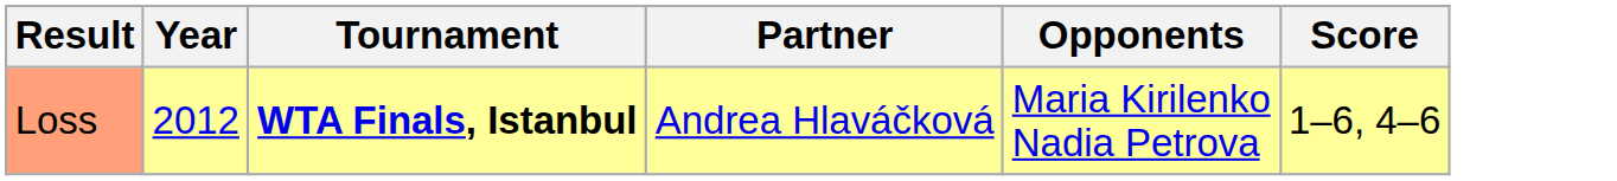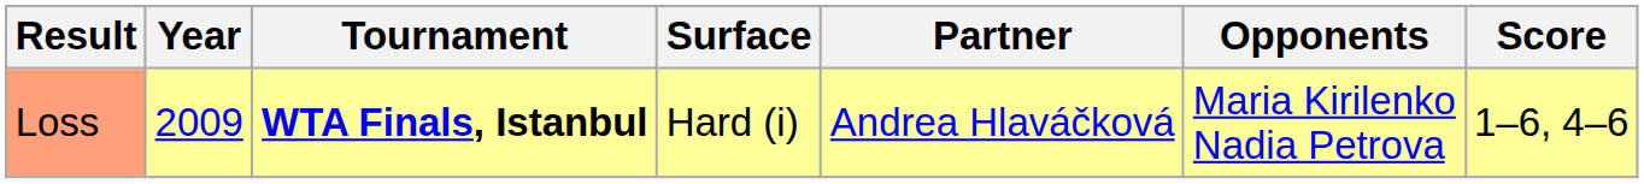 <table class="sortable wikitable">
 <tr>
 <th>Result</th>
 <th>Year</th>
 <th>Tournament</th>
+<th>Surface</th>
 <th>Partner</th>
 <th>Opponents</th>
 <th>Score</th>
 </tr>
 <tr style="background:#FFFF99;">
 <td bgcolor=ffa07a>Loss</td>
-<td><a href='#'>2012</a></td>
+<td><a href='#'>2009</a></td>
 <td><strong><a href='#'>WTA Finals</a>, Istanbul</strong></td>
+<td>Hard (i)</td>
 <td> <a href='#'>Andrea Hlaváčková</a></td>
 <td> <a href='#'>Maria Kirilenko</a> <br>  <a href='#'>Nadia Petrova</a></td>
 <td>1–6, 4–6</td>
 </tr>
 </table>
